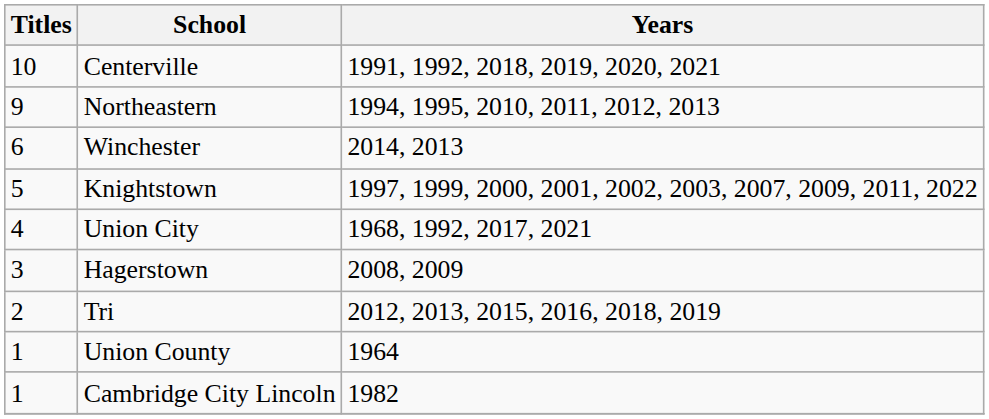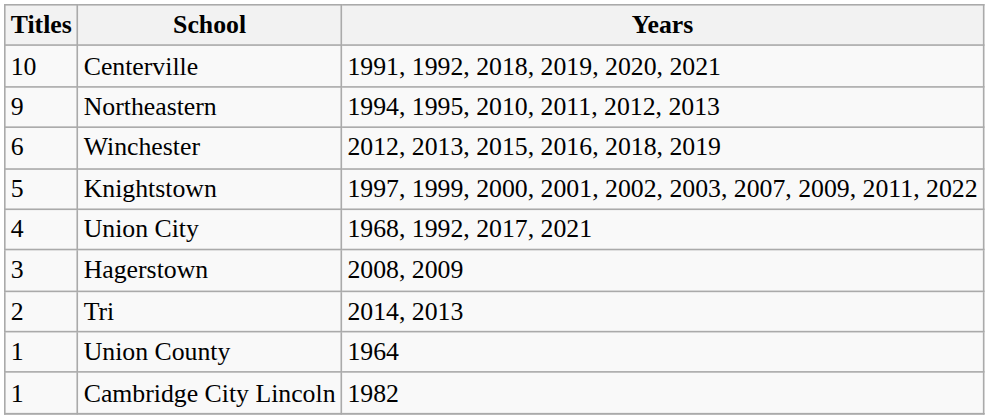 <table class="wikitable">
 <tr>
 <th>Titles</th>
 <th>School</th>
 <th>Years</th>
 </tr>
 <tr>
 <td>10</td>
 <td>Centerville</td>
 <td>1991, 1992, 2018, 2019, 2020, 2021</td>
 </tr>
 <tr>
 <td>9</td>
 <td>Northeastern</td>
 <td>1994, 1995, 2010, 2011, 2012, 2013</td>
 </tr>
 <tr>
 <td>6</td>
 <td>Winchester</td>
-<td>2014, 2013</td>
+<td>2012, 2013, 2015, 2016, 2018, 2019</td>
 </tr>
 <tr>
 <td>5</td>
 <td>Knightstown</td>
 <td>1997, 1999, 2000, 2001, 2002, 2003, 2007, 2009, 2011, 2022</td>
 </tr>
 <tr>
 <td>4</td>
 <td>Union City</td>
 <td>1968, 1992, 2017, 2021</td>
 </tr>
 <tr>
 <td>3</td>
 <td>Hagerstown</td>
 <td>2008, 2009</td>
 </tr>
 <tr>
 <td>2</td>
 <td>Tri</td>
-<td>2012, 2013, 2015, 2016, 2018, 2019</td>
+<td>2014, 2013</td>
 </tr>
 <tr>
 <td>1</td>
 <td>Union County</td>
 <td>1964</td>
 </tr>
 <tr>
 <td>1</td>
 <td>Cambridge City Lincoln</td>
 <td>1982</td>
 </tr>
 <tr>
 </tr>
 </table>
